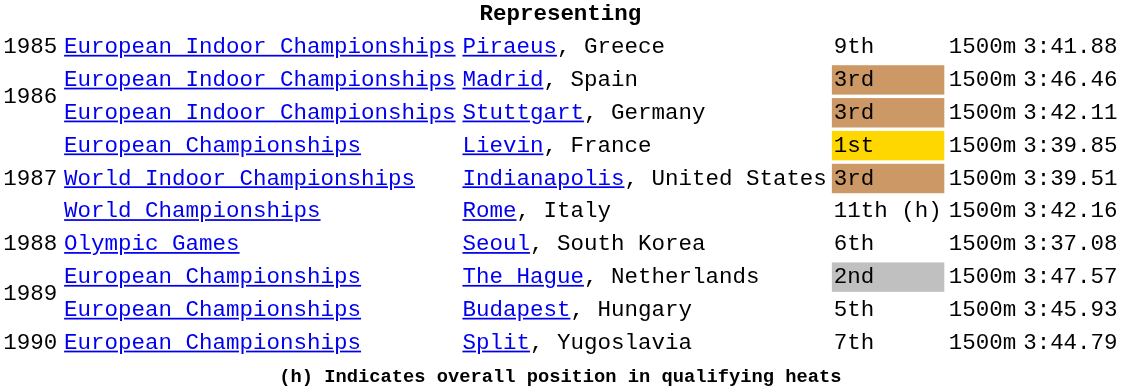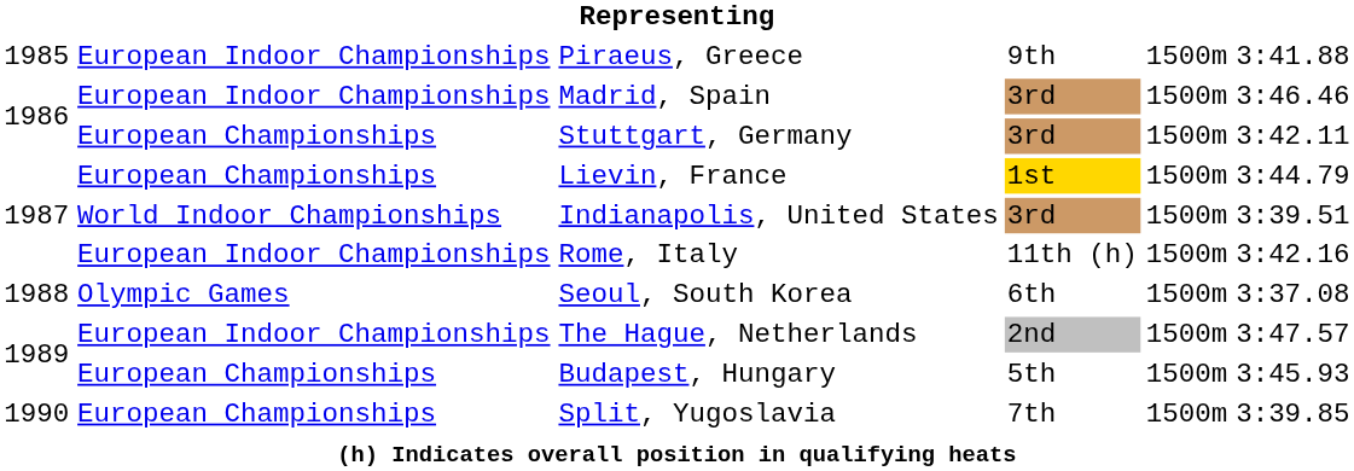 <table>
 <tr>
 <th colspan=6>Representing </th>
 </tr>
 <tr>
 <td>1985</td>
 <td><a href='#'>European Indoor Championships</a></td>
 <td><a href='#'>Piraeus</a>, Greece</td>
 <td>9th</td>
 <td>1500m</td>
 <td>3:41.88</td>
 </tr>
 <tr>
 <td rowspan=2>1986</td>
 <td><a href='#'>European Indoor Championships</a></td>
 <td><a href='#'>Madrid</a>, Spain</td>
 <td bgcolor=cc9966>3rd</td>
 <td>1500m</td>
 <td>3:46.46</td>
 </tr>
 <tr>
-<td><a href='#'>European Indoor Championships</a></td>
+<td><a href='#'>European Championships</a></td>
 <td><a href='#'>Stuttgart</a>, Germany</td>
 <td bgcolor=cc9966>3rd</td>
 <td>1500m</td>
 <td>3:42.11</td>
 </tr>
 <tr>
 <td rowspan=3>1987</td>
 <td><a href='#'>European Championships</a></td>
 <td><a href='#'>Lievin</a>, France</td>
 <td bgcolor=gold>1st</td>
 <td>1500m</td>
-<td>3:39.85</td>
+<td>3:44.79</td>
 </tr>
 <tr>
 <td><a href='#'>World Indoor Championships</a></td>
 <td><a href='#'>Indianapolis</a>, United States</td>
 <td bgcolor=cc9966>3rd</td>
 <td>1500m</td>
 <td>3:39.51</td>
 </tr>
 <tr>
-<td><a href='#'>World Championships</a></td>
+<td><a href='#'>European Indoor Championships</a></td>
 <td><a href='#'>Rome</a>, Italy</td>
 <td>11th (h)</td>
 <td>1500m</td>
 <td>3:42.16</td>
 </tr>
 <tr>
 <td>1988</td>
 <td><a href='#'>Olympic Games</a></td>
 <td><a href='#'>Seoul</a>, South Korea</td>
 <td>6th</td>
 <td>1500m</td>
 <td>3:37.08</td>
 </tr>
 <tr>
 <td rowspan=2>1989</td>
-<td><a href='#'>European Championships</a></td>
+<td><a href='#'>European Indoor Championships</a></td>
 <td><a href='#'>The Hague</a>, Netherlands</td>
 <td bgcolor=silver>2nd</td>
 <td>1500m</td>
 <td>3:47.57</td>
 </tr>
 <tr>
 <td><a href='#'>European Championships</a></td>
 <td><a href='#'>Budapest</a>, Hungary</td>
 <td>5th</td>
 <td>1500m</td>
 <td>3:45.93</td>
 </tr>
 <tr>
 <td>1990</td>
 <td><a href='#'>European Championships</a></td>
 <td><a href='#'>Split</a>, Yugoslavia</td>
 <td>7th</td>
 <td>1500m</td>
-<td>3:44.79</td>
+<td>3:39.85</td>
 </tr>
 <tr>
 <th colspan=6><small><strong>(h) Indicates overall position in qualifying heats</strong></small></th>
 </tr>
 </table>
